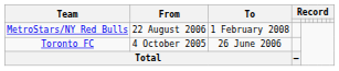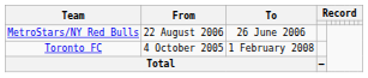 <table class="wikitable" style="text-align: center">
 <tr>
 <th rowspan="2">Team</th>
 <th rowspan="2">From</th>
 <th rowspan="2">To</th>
 <th colspan="9">Record</th>
 </tr>
 <tr>
 <th></th>
 <th></th>
 <th></th>
 <th></th>
 <th></th>
 <th></th>
 <th></th>
 <th></th>
 <th></th>
 </tr>
 <tr>
 <td><a href='#'>MetroStars/NY Red Bulls</a></td>
 <td>22 August 2006</td>
-<td>1 February 2008<br></td>
+<td>26 June 2006<br></td>
 <td></td>
 </tr>
 <tr>
 <td><a href='#'>Toronto FC</a></td>
 <td>4 October 2005</td>
-<td>26 June 2006<br></td>
+<td>1 February 2008<br></td>
 <td></td>
 </tr>
 <tr>
 <th colspan="3">Total<br></th>
 <th>—</th>
 </tr>
 </table>
